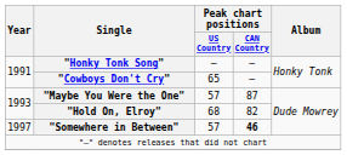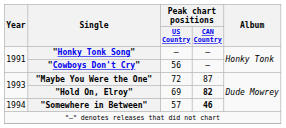 <table class="wikitable plainrowheaders" style="text-align:center;">
 <tr>
 <th rowspan="2">Year</th>
 <th rowspan="2" style="width:16em;">Single</th>
 <th colspan="2">Peak chart<br>positions</th>
 <th rowspan="2">Album</th>
 </tr>
 <tr style="font-size:smaller;">
 <th width="45"><a href='#'>US Country</a></th>
 <th width="45"><a href='#'>CAN Country</a></th>
 </tr>
 <tr>
 <td rowspan=2>1991</td>
 <th scope="row">"<a href='#'>Honky Tonk Song</a>"</th>
 <td>—</td>
 <td>—</td>
 <td align="left" rowspan="2"><em>Honky Tonk</em></td>
 </tr>
 <tr>
 <th scope="row">"<a href='#'>Cowboys Don't Cry</a>"</th>
-<td>65</td>
+<td>56</td>
 <td>—</td>
 </tr>
 <tr>
 <td rowspan="2">1993</td>
 <th scope="row">"Maybe You Were the One"</th>
-<td>57</td>
+<td>72</td>
 <td>87</td>
 <td align="left" rowspan="3"><em>Dude Mowrey</em></td>
 </tr>
 <tr>
 <th scope="row">"Hold On, Elroy"</th>
-<td>68</td>
-<td>82</td>
+<td>69</td>
+<td><strong>82</strong></td>
 </tr>
 <tr>
-<td>1997</td>
+<td>1994</td>
 <th scope="row">"Somewhere in Between"</th>
 <td>57</td>
 <td><strong>46</strong></td>
 </tr>
 <tr>
 <td colspan="5" style="font-size:8pt">"—" denotes releases that did not chart</td>
 </tr>
 <tr>
 </tr>
 </table>
